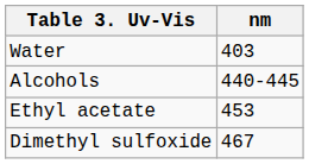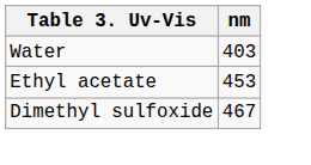 <table class="wikitable">
 <tr>
 <th>Table 3. Uv-Vis</th>
 <th>nm</th>
 </tr>
 <tr>
 <td>Water</td>
 <td>403</td>
 </tr>
 <tr>
-<td>Alcohols</td>
-<td>440-445</td>
-</tr>
-<tr>
 <td>Ethyl acetate</td>
 <td>453</td>
 </tr>
 <tr>
 <td>Dimethyl sulfoxide</td>
 <td>467</td>
 </tr>
 </table>
